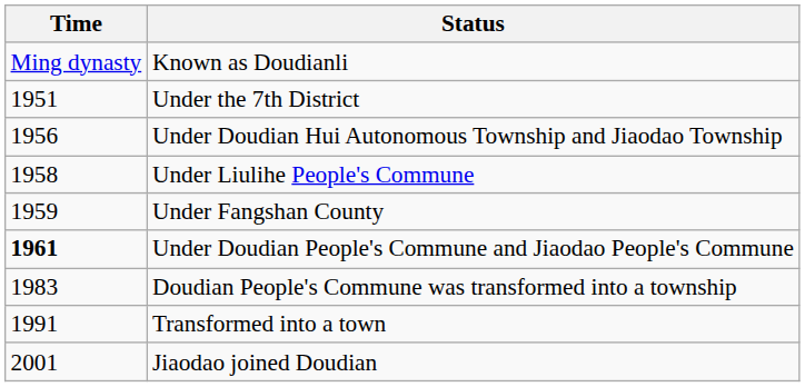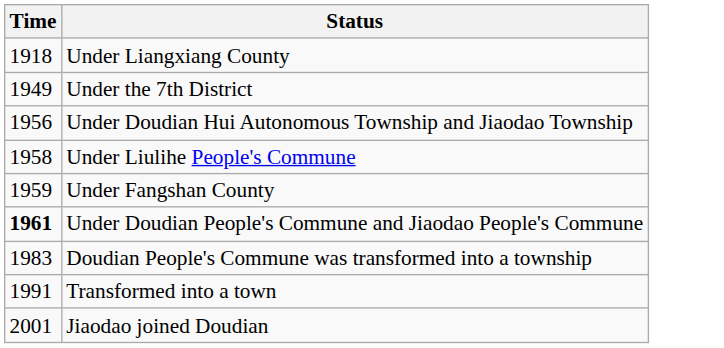 <table class="wikitable">
 <tr>
 <th>Time</th>
 <th>Status</th>
 </tr>
 <tr>
-<td><a href='#'>Ming dynasty</a></td>
-<td>Known as Doudianli</td>
+<td>1918</td>
+<td>Under Liangxiang County</td>
 </tr>
 <tr>
-<td>1951</td>
+<td>1949</td>
 <td>Under the 7th District</td>
 </tr>
 <tr>
 <td>1956</td>
 <td>Under Doudian Hui Autonomous Township and Jiaodao Township</td>
 </tr>
 <tr>
 <td>1958</td>
 <td>Under Liulihe <a href='#'>People's Commune</a></td>
 </tr>
 <tr>
 <td>1959</td>
 <td>Under Fangshan County</td>
 </tr>
 <tr>
 <td><strong>1961</strong></td>
 <td>Under Doudian People's Commune and Jiaodao People's Commune</td>
 </tr>
 <tr>
 <td>1983</td>
 <td>Doudian People's Commune was transformed into a township</td>
 </tr>
 <tr>
 <td>1991</td>
 <td>Transformed into a town</td>
 </tr>
 <tr>
 <td>2001</td>
 <td>Jiaodao joined Doudian</td>
 </tr>
 </table>
